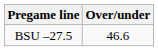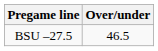 <table class="wikitable">
 <tr align="center">
 <th style=>Pregame line</th>
 <th style=>Over/under</th>
 </tr>
 <tr align="center">
 <td>BSU –27.5</td>
-<td>46.6</td>
+<td>46.5</td>
 </tr>
 </table>
